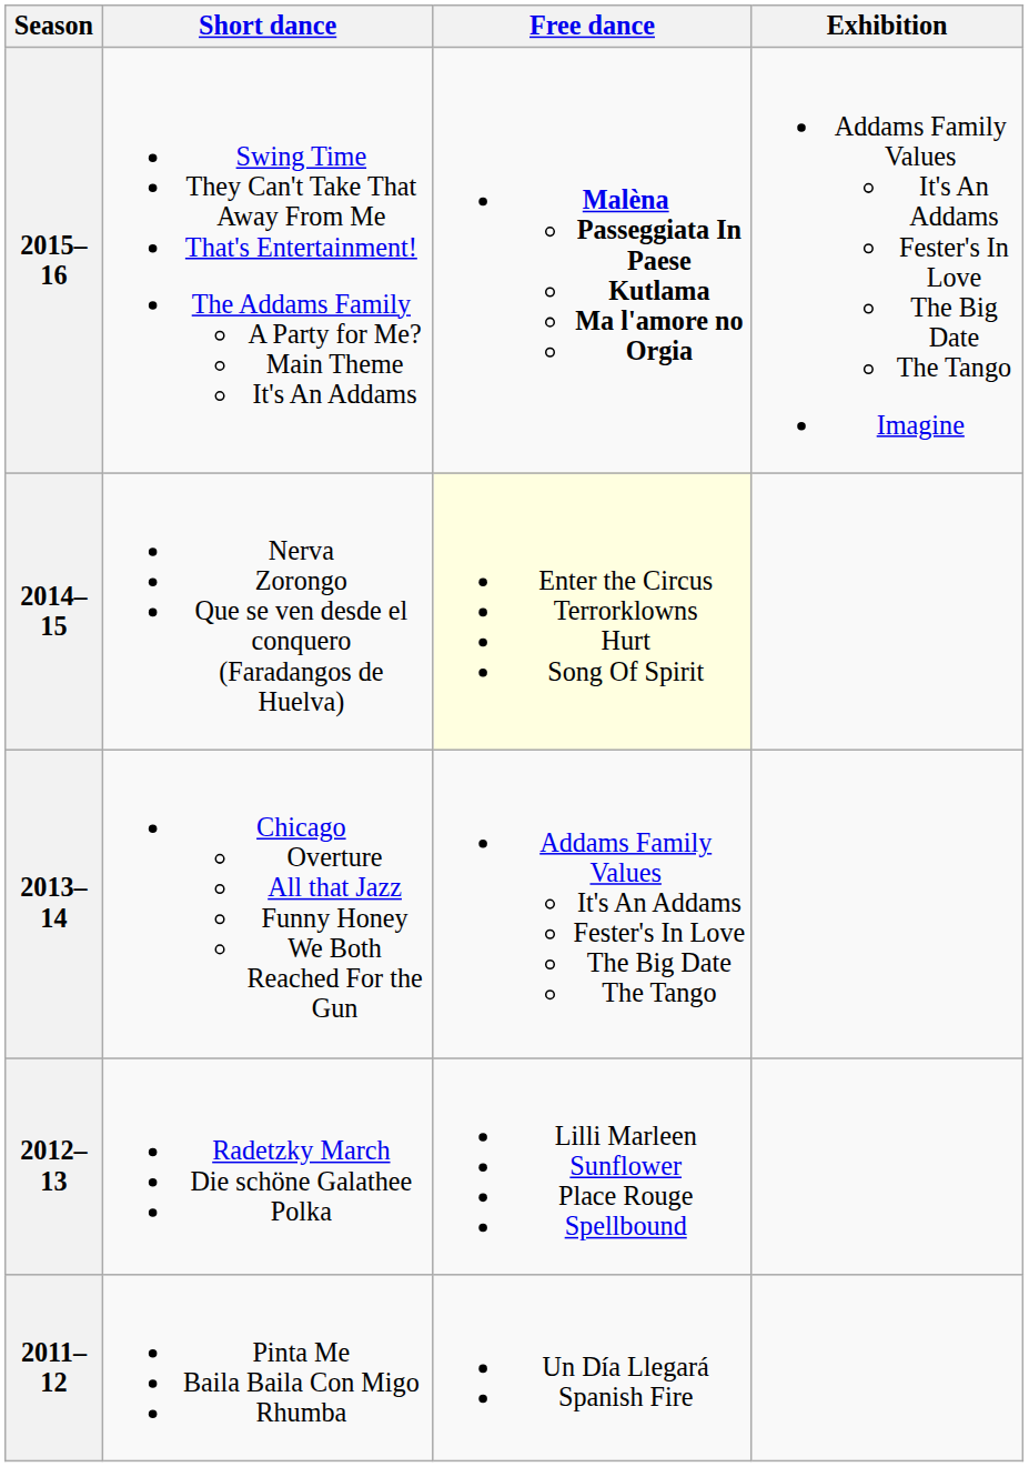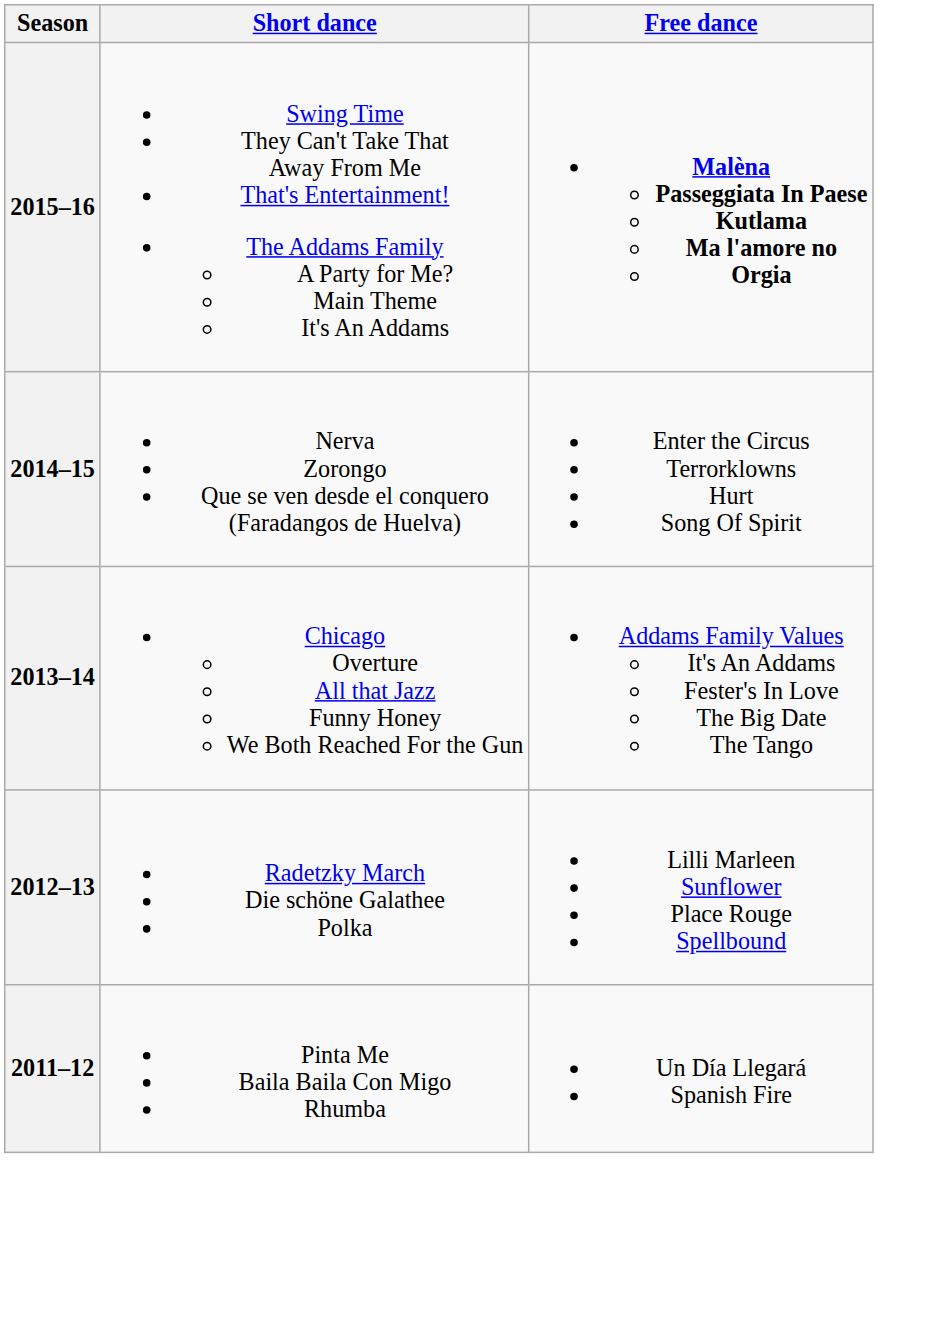 <table class="wikitable" style="text-align:center">
 <tr>
 <th>Season</th>
 <th><a href='#'>Short dance</a></th>
 <th><a href='#'>Free dance</a></th>
-<th>Exhibition</th>
 </tr>
 <tr>
 <th>2015–16 <br> </th>
 <td><br><ul><li> <a href='#'>Swing Time</a> <br></li><li> They Can't Take That<br> Away From Me <br></li><li> <a href='#'>That's Entertainment!</a> <br></li></ul><ul><li><a href='#'>The Addams Family</a><ul><li> A Party for Me?</li><li> Main Theme</li><li> It's An Addams <br></li></ul></li></ul></td>
 <td><strong><br><ul><li><a href='#'>Malèna</a><ul><li>Passeggiata In Paese  <br></li><li>Kutlama <br></li><li>Ma l'amore no <br></li><li>Orgia <br></li></ul></li></ul></strong></td>
-<td><br><ul><li>Addams Family Values <br><ul><li>It's An Addams</li><li>Fester's In Love</li><li>The Big Date</li><li>The Tango</li></ul></li></ul><ul><li><a href='#'>Imagine</a> <br></li></ul></td>
 </tr>
 <tr>
 <th>2014–15 <br> </th>
 <td><br><ul><li> Nerva</li><li> Zorongo <br></li><li> Que se ven desde el conquero <br>(Faradangos de Huelva) <br></li></ul></td>
-<td style="background: lightyellow;"><br><ul><li>Enter the Circus <br></li><li>Terrorklowns <br></li><li>Hurt <br></li><li>Song Of Spirit <br></li></ul></td>
-<td></td>
+<td><br><ul><li>Enter the Circus <br></li><li>Terrorklowns <br></li><li>Hurt <br></li><li>Song Of Spirit <br></li></ul></td>
 </tr>
 <tr>
 <th>2013–14 <br> </th>
 <td><br><ul><li><a href='#'>Chicago</a> <br><ul><li> Overture</li><li> <a href='#'>All that Jazz</a></li><li> Funny Honey</li><li> We Both Reached For the Gun</li></ul></li></ul></td>
 <td><br><ul><li><a href='#'>Addams Family Values</a> <br><ul><li>It's An Addams</li><li>Fester's In Love</li><li>The Big Date</li><li>The Tango</li></ul></li></ul></td>
-<td></td>
 </tr>
 <tr>
 <th>2012–13 <br> </th>
 <td><br><ul><li><a href='#'>Radetzky March</a> <br></li><li>Die schöne Galathee <br></li><li>Polka <br></li></ul></td>
 <td><br><ul><li>Lilli Marleen <br></li><li><a href='#'>Sunflower</a> <br></li><li>Place Rouge <br></li><li><a href='#'>Spellbound</a> <br></li></ul></td>
-<td></td>
 </tr>
 <tr>
 <th>2011–12 <br> </th>
 <td><br><ul><li> Pinta Me <br></li><li> Baila Baila Con Migo <br></li><li>Rhumba <br></li></ul></td>
 <td><br><ul><li>Un Día Llegará <br></li><li>Spanish Fire <br></li></ul></td>
-<td></td>
 </tr>
 </table>
